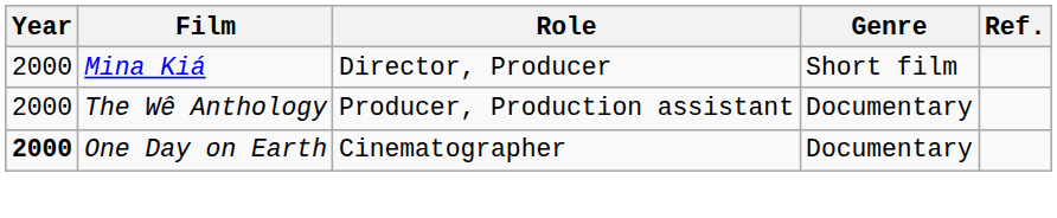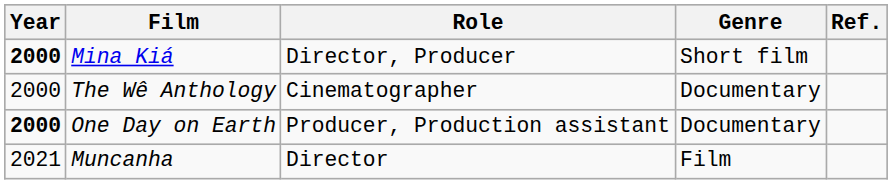 <table class="wikitable">
 <tr>
 <th>Year</th>
 <th>Film</th>
 <th>Role</th>
 <th>Genre</th>
 <th>Ref.</th>
 </tr>
 <tr>
-<td>2000</td>
+<td><strong>2000</strong></td>
 <td><em><a href='#'>Mina Kiá</a></em></td>
 <td>Director, Producer</td>
 <td>Short film</td>
 <td></td>
 </tr>
 <tr>
 <td>2000</td>
 <td><em>The Wê Anthology</em></td>
-<td>Producer, Production assistant</td>
+<td>Cinematographer</td>
 <td>Documentary</td>
 <td></td>
 </tr>
 <tr>
 <td><strong>2000</strong></td>
 <td><em>One Day on Earth</em></td>
-<td>Cinematographer</td>
+<td>Producer, Production assistant</td>
 <td>Documentary</td>
 <td></td>
 </tr>
+<tr>
+<td>2021</td>
+<td><em>Muncanha</em></td>
+<td>Director</td>
+<td>Film</td>
+<td></td>
+</tr>
 </table>
